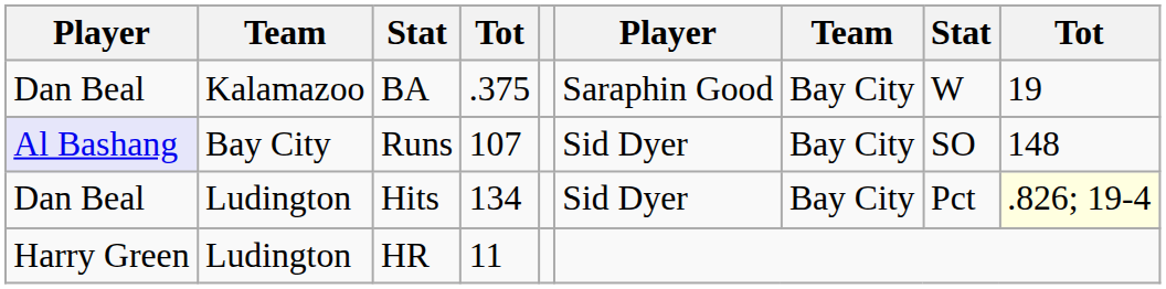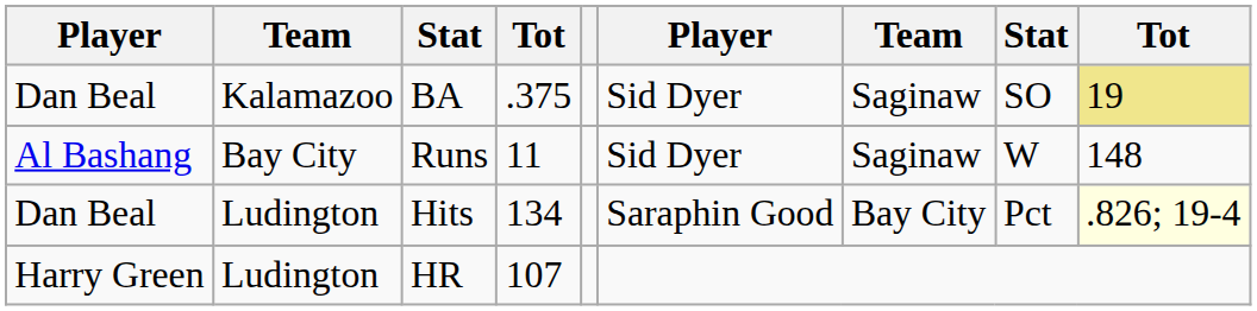 <table class="wikitable">
 <tr>
 <th>Player</th>
 <th>Team</th>
 <th>Stat</th>
 <th>Tot</th>
 <th></th>
 <th>Player</th>
 <th>Team</th>
 <th>Stat</th>
 <th>Tot</th>
 </tr>
 <tr>
 <td>Dan Beal</td>
 <td>Kalamazoo</td>
 <td>BA</td>
 <td>.375</td>
 <td></td>
-<td>Saraphin Good</td>
-<td>Bay City</td>
-<td>W</td>
-<td>19</td>
+<td>Sid Dyer</td>
+<td>Saginaw</td>
+<td>SO</td>
+<td style="background: khaki;">19</td>
 </tr>
 <tr>
-<td style="background: lavender;"><a href='#'>Al Bashang</a></td>
+<td><a href='#'>Al Bashang</a></td>
 <td>Bay City</td>
 <td>Runs</td>
-<td>107</td>
+<td>11</td>
 <td></td>
 <td>Sid Dyer</td>
-<td>Bay City</td>
-<td>SO</td>
+<td>Saginaw</td>
+<td>W</td>
 <td>148</td>
 </tr>
 <tr>
 <td>Dan Beal</td>
 <td>Ludington</td>
 <td>Hits</td>
 <td>134</td>
 <td></td>
-<td>Sid Dyer</td>
+<td>Saraphin Good</td>
 <td>Bay City</td>
 <td>Pct</td>
 <td style="background: lightyellow;">.826; 19-4</td>
 </tr>
 <tr>
 <td>Harry Green</td>
 <td>Ludington</td>
 <td>HR</td>
-<td>11</td>
+<td>107</td>
 <td></td>
 </tr>
 </table>
